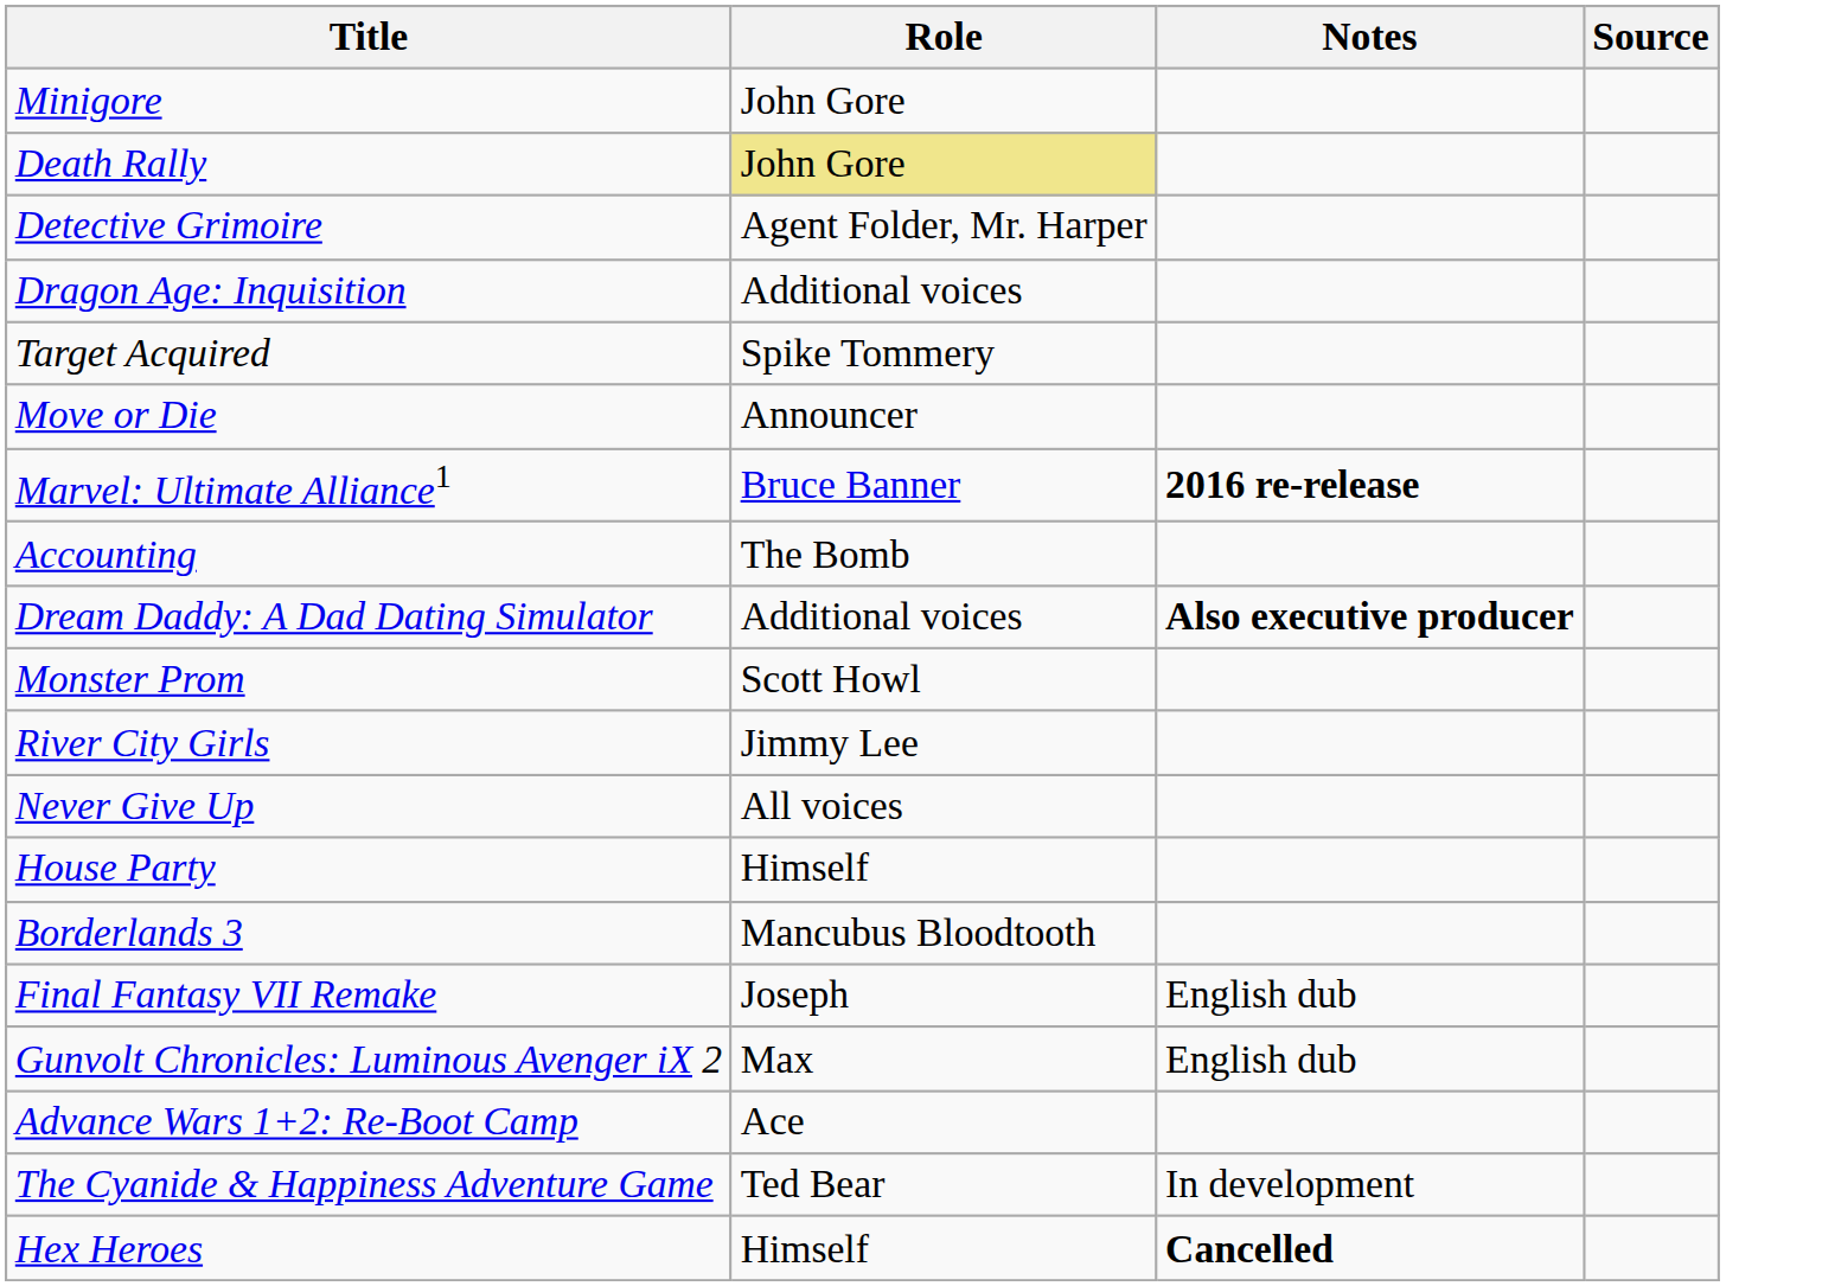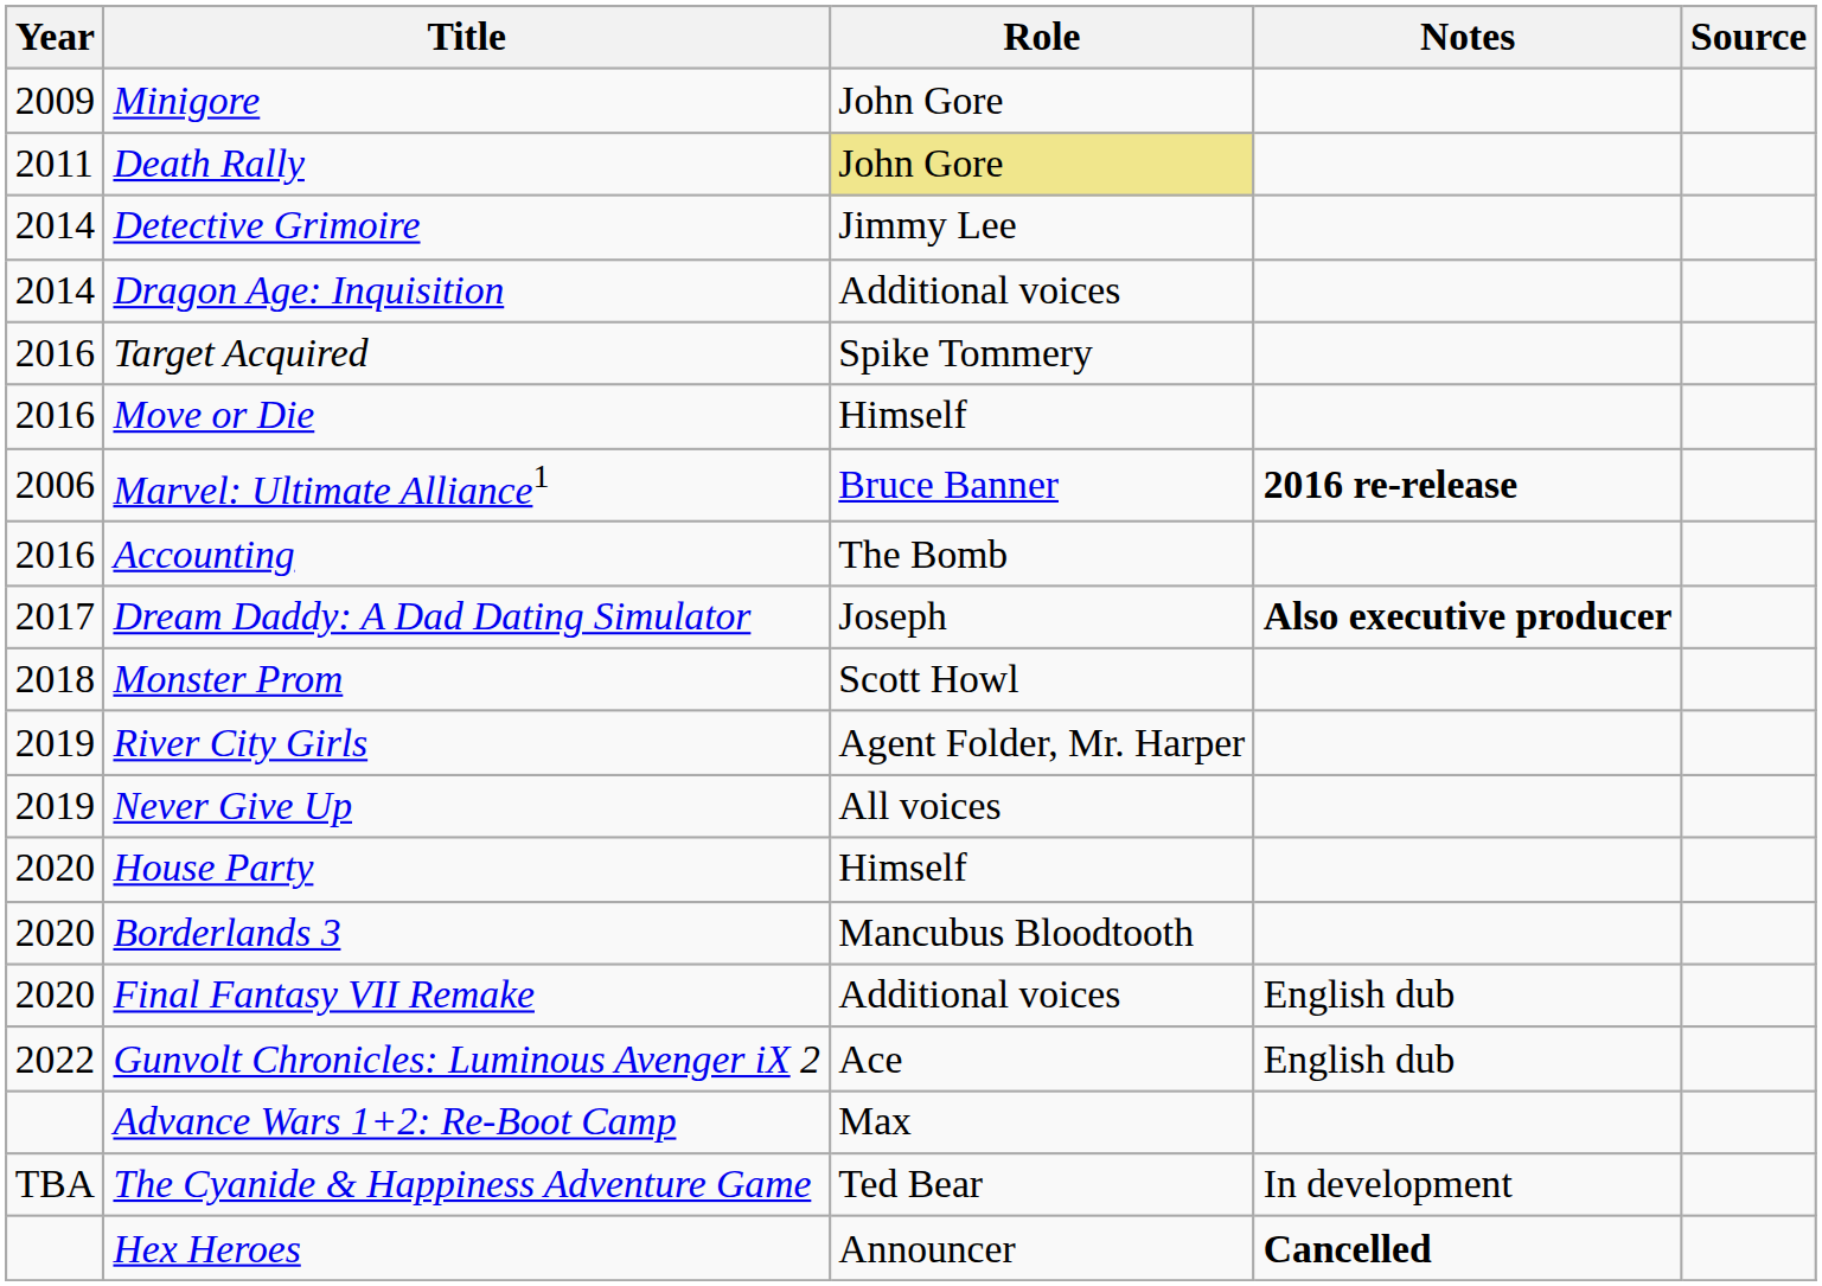 <table class="wikitable sortable">
 <tr>
+<th>Year</th>
 <th>Title</th>
 <th>Role</th>
 <th>Notes</th>
 <th class="unsortable">Source</th>
 </tr>
 <tr>
+<td>2009</td>
 <td><em><a href='#'>Minigore</a></em></td>
 <td>John Gore</td>
 <td></td>
 <td></td>
 </tr>
 <tr>
+<td>2011</td>
 <td><em><a href='#'>Death Rally</a></em></td>
 <td style="background: khaki;">John Gore</td>
 <td></td>
 <td></td>
 </tr>
 <tr>
+<td>2014</td>
 <td><em><a href='#'>Detective Grimoire</a></em></td>
-<td>Agent Folder, Mr. Harper</td>
+<td>Jimmy Lee</td>
 <td></td>
 <td></td>
 </tr>
 <tr>
+<td>2014</td>
 <td><em><a href='#'>Dragon Age: Inquisition</a></em></td>
 <td>Additional voices</td>
 <td></td>
 <td></td>
 </tr>
 <tr>
+<td>2016</td>
 <td><em>Target Acquired</em></td>
 <td>Spike Tommery</td>
 <td></td>
 <td></td>
 </tr>
 <tr>
+<td>2016</td>
 <td><em><a href='#'>Move or Die</a></em></td>
-<td>Announcer</td>
+<td>Himself</td>
 <td></td>
 <td></td>
 </tr>
 <tr>
+<td>2006</td>
 <td><em><a href='#'>Marvel: Ultimate Alliance</a></em><sup>1</sup></td>
 <td><a href='#'>Bruce Banner</a></td>
 <td><strong>2016 re-release</strong></td>
 <td></td>
 </tr>
 <tr>
+<td>2016</td>
 <td><em><a href='#'>Accounting</a></em></td>
 <td>The Bomb</td>
 <td></td>
 <td></td>
 </tr>
 <tr>
+<td>2017</td>
 <td><em><a href='#'>Dream Daddy: A Dad Dating Simulator</a></em></td>
-<td>Additional voices</td>
+<td>Joseph</td>
 <td><strong>Also executive producer</strong></td>
 <td></td>
 </tr>
 <tr>
+<td>2018</td>
 <td><em><a href='#'>Monster Prom</a></em></td>
 <td>Scott Howl</td>
 <td></td>
 <td></td>
 </tr>
 <tr>
+<td>2019</td>
 <td><em><a href='#'>River City Girls</a></em></td>
-<td>Jimmy Lee</td>
+<td>Agent Folder, Mr. Harper</td>
 <td></td>
 <td></td>
 </tr>
 <tr>
+<td>2019</td>
 <td><em><a href='#'>Never Give Up</a></em></td>
 <td>All voices</td>
 <td></td>
 <td></td>
 </tr>
 <tr>
+<td>2020</td>
 <td><em><a href='#'>House Party</a></em></td>
 <td>Himself</td>
 <td></td>
 <td></td>
 </tr>
 <tr>
+<td>2020</td>
 <td><em><a href='#'>Borderlands 3</a></em></td>
 <td>Mancubus Bloodtooth</td>
 <td></td>
 <td></td>
 </tr>
 <tr>
+<td>2020</td>
 <td><em><a href='#'>Final Fantasy VII Remake</a></em></td>
-<td>Joseph</td>
+<td>Additional voices</td>
 <td>English dub</td>
 <td></td>
 </tr>
 <tr>
+<td>2022</td>
 <td><em><a href='#'>Gunvolt Chronicles: Luminous Avenger iX</a> 2</em></td>
-<td>Max</td>
+<td>Ace</td>
 <td>English dub</td>
 <td></td>
 </tr>
 <tr>
+<td></td>
 <td><em><a href='#'>Advance Wars 1+2: Re-Boot Camp</a></em></td>
-<td>Ace</td>
+<td>Max</td>
 <td></td>
 <td></td>
 </tr>
 <tr>
+<td>TBA</td>
 <td><em><a href='#'>The Cyanide & Happiness Adventure Game</a></em></td>
 <td>Ted Bear</td>
 <td>In development</td>
 <td></td>
 </tr>
 <tr>
+<td></td>
 <td><em><a href='#'>Hex Heroes</a></em></td>
-<td>Himself</td>
+<td>Announcer</td>
 <td><strong>Cancelled</strong></td>
 <td></td>
 </tr>
 </table>
